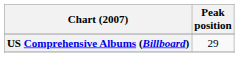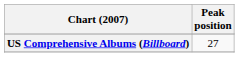 <table class="wikitable sortable plainrowheaders" style="text-align:center">
 <tr>
 <th scope="col">Chart (2007)</th>
 <th scope="col">Peak<br> position</th>
 </tr>
 <tr>
 </tr>
 <tr>
 <th scope="row">US <a href='#'>Comprehensive Albums</a> (<em><a href='#'>Billboard</a></em>)</th>
-<td>29</td>
+<td>27</td>
 </tr>
 <tr>
 </tr>
 <tr>
 </tr>
 <tr>
 </tr>
 </table>
